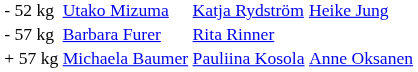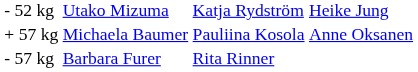 <table>
 <tr>
 <td>- 52 kg</td>
 <td> <a href='#'>Utako Mizuma</a></td>
 <td> <a href='#'>Katja Rydström</a></td>
 <td> <a href='#'>Heike Jung</a></td>
 </tr>
 <tr>
+<td>+ 57 kg</td>
+<td> <a href='#'>Michaela Baumer</a></td>
+<td> <a href='#'>Pauliina Kosola</a></td>
+<td> <a href='#'>Anne Oksanen</a></td>
+</tr>
+<tr>
 <td>- 57 kg</td>
 <td> <a href='#'>Barbara Furer</a></td>
 <td> <a href='#'>Rita Rinner</a></td>
 <td></td>
 </tr>
-<tr>
-<td>+ 57 kg</td>
-<td> <a href='#'>Michaela Baumer</a></td>
-<td> <a href='#'>Pauliina Kosola</a></td>
-<td> <a href='#'>Anne Oksanen</a></td>
-</tr>
 </table>
